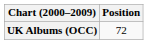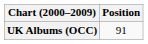 <table class="wikitable plainrowheaders">
 <tr>
 <th>Chart (2000–2009)</th>
 <th>Position</th>
 </tr>
 <tr>
 <th scope="row">UK Albums (OCC)</th>
-<td style="text-align:center;">72</td>
+<td style="text-align:center;">91</td>
 </tr>
 </table>
